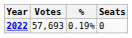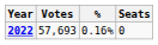 <table class="wikitable">
 <tr>
 <th>Year</th>
 <th>Votes</th>
 <th>%</th>
 <th>Seats</th>
 </tr>
 <tr>
 <th><a href='#'>2022</a></th>
 <td>57,693</td>
-<td>0.19%</td>
+<td>0.16%</td>
 <td>0</td>
 </tr>
 </table>
